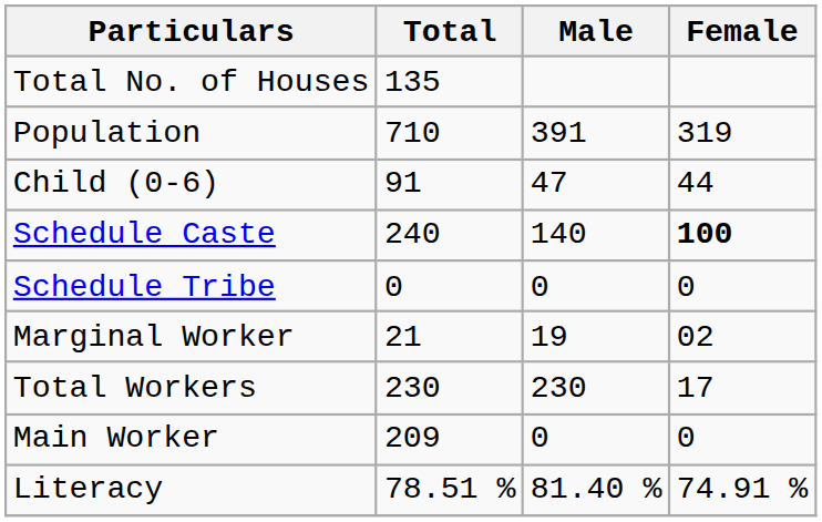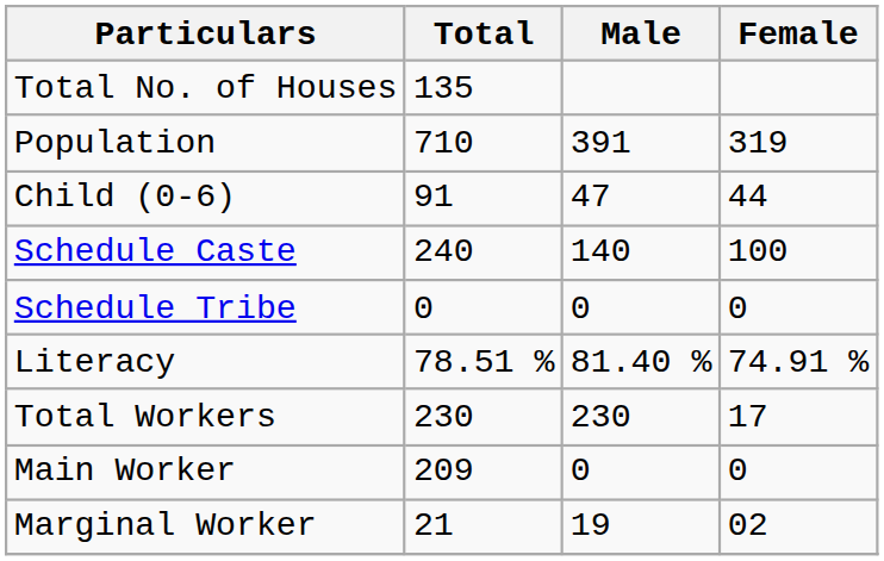 <table class="wikitable sortable">
 <tr>
 <th>Particulars</th>
 <th>Total</th>
 <th>Male</th>
 <th>Female</th>
 </tr>
 <tr>
 <td>Total No. of Houses</td>
 <td>135</td>
 <td></td>
 <td></td>
 </tr>
 <tr>
 <td>Population</td>
 <td>710</td>
 <td>391</td>
 <td>319</td>
 </tr>
 <tr>
 <td>Child (0-6)</td>
 <td>91</td>
 <td>47</td>
 <td>44</td>
 </tr>
 <tr>
 <td><a href='#'>Schedule Caste</a></td>
 <td>240</td>
 <td>140</td>
-<td><strong>100</strong></td>
+<td>100</td>
 </tr>
 <tr>
 <td><a href='#'>Schedule Tribe</a></td>
 <td>0</td>
 <td>0</td>
 <td>0</td>
 </tr>
 <tr>
-<td>Marginal Worker</td>
-<td>21</td>
-<td>19</td>
-<td>02</td>
+<td>Literacy</td>
+<td>78.51   %</td>
+<td>81.40    %</td>
+<td>74.91   %</td>
 </tr>
 <tr>
 <td>Total Workers</td>
 <td>230</td>
 <td>230</td>
 <td>17</td>
 </tr>
 <tr>
 <td>Main Worker</td>
 <td>209</td>
 <td>0</td>
 <td>0</td>
 </tr>
 <tr>
-<td>Literacy</td>
-<td>78.51   %</td>
-<td>81.40    %</td>
-<td>74.91   %</td>
+<td>Marginal Worker</td>
+<td>21</td>
+<td>19</td>
+<td>02</td>
 </tr>
 <tr>
 </tr>
 </table>
